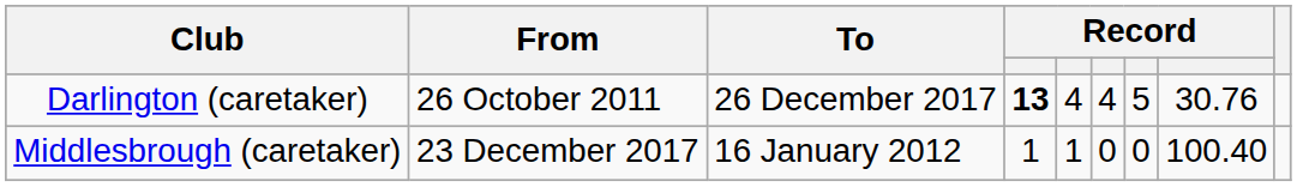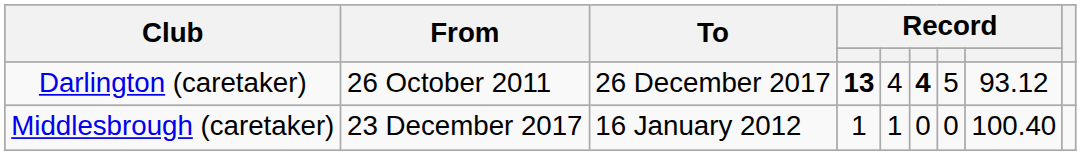 <table class="wikitable" style="text-align:center;">
 <tr>
 <th scope="col" rowspan="2">Club</th>
 <th scope="col" rowspan="2">From</th>
 <th scope="col" rowspan="2">To</th>
 <th scope="col" colspan="5">Record</th>
 <th scope="col" rowspan="2"></th>
 </tr>
 <tr>
 <th scope="col"></th>
 <th scope="col"></th>
 <th scope="col"></th>
 <th scope="col"></th>
 <th scope="col"></th>
 </tr>
 <tr>
 <td><a href='#'>Darlington</a> (caretaker)</td>
 <td align=left>26 October 2011</td>
 <td align=left>26 December 2017</td>
 <td><strong>13</strong></td>
 <td>4</td>
-<td>4</td>
+<td><strong>4</strong></td>
 <td>5</td>
-<td>30.76</td>
+<td>93.12</td>
 <td></td>
 </tr>
 <tr>
 <td><a href='#'>Middlesbrough</a> (caretaker)</td>
 <td align=left>23 December 2017</td>
 <td align=left>16 January 2012</td>
 <td>1</td>
 <td>1</td>
 <td>0</td>
 <td>0</td>
 <td>100.40</td>
 <td></td>
 </tr>
 </table>
